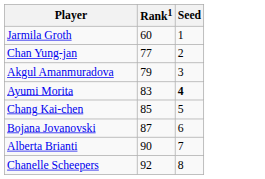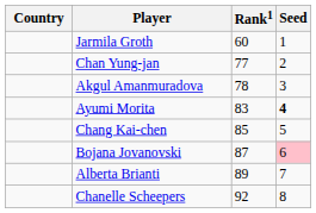 <table class="sortable wikitable">
 <tr>
+<th width="70">Country</th>
 <th width="175">Player</th>
 <th>Rank<sup>1</sup></th>
 <th>Seed</th>
 </tr>
 <tr>
+<td></td>
 <td><a href='#'>Jarmila Groth</a></td>
 <td>60</td>
 <td>1</td>
 </tr>
 <tr>
+<td></td>
 <td><a href='#'>Chan Yung-jan</a></td>
 <td>77</td>
 <td>2</td>
 </tr>
 <tr>
+<td></td>
 <td><a href='#'>Akgul Amanmuradova</a></td>
-<td>79</td>
+<td>78</td>
 <td>3</td>
 </tr>
 <tr>
+<td></td>
 <td><a href='#'>Ayumi Morita</a></td>
 <td>83</td>
 <td><strong>4</strong></td>
 </tr>
 <tr>
+<td></td>
 <td><a href='#'>Chang Kai-chen</a></td>
 <td>85</td>
 <td>5</td>
 </tr>
 <tr>
+<td></td>
 <td><a href='#'>Bojana Jovanovski</a></td>
 <td>87</td>
-<td>6</td>
+<td style="background: pink;">6</td>
 </tr>
 <tr>
+<td></td>
 <td><a href='#'>Alberta Brianti</a></td>
-<td>90</td>
+<td>89</td>
 <td>7</td>
 </tr>
 <tr>
+<td></td>
 <td><a href='#'>Chanelle Scheepers</a></td>
 <td>92</td>
 <td>8<br></td>
 </tr>
 </table>
